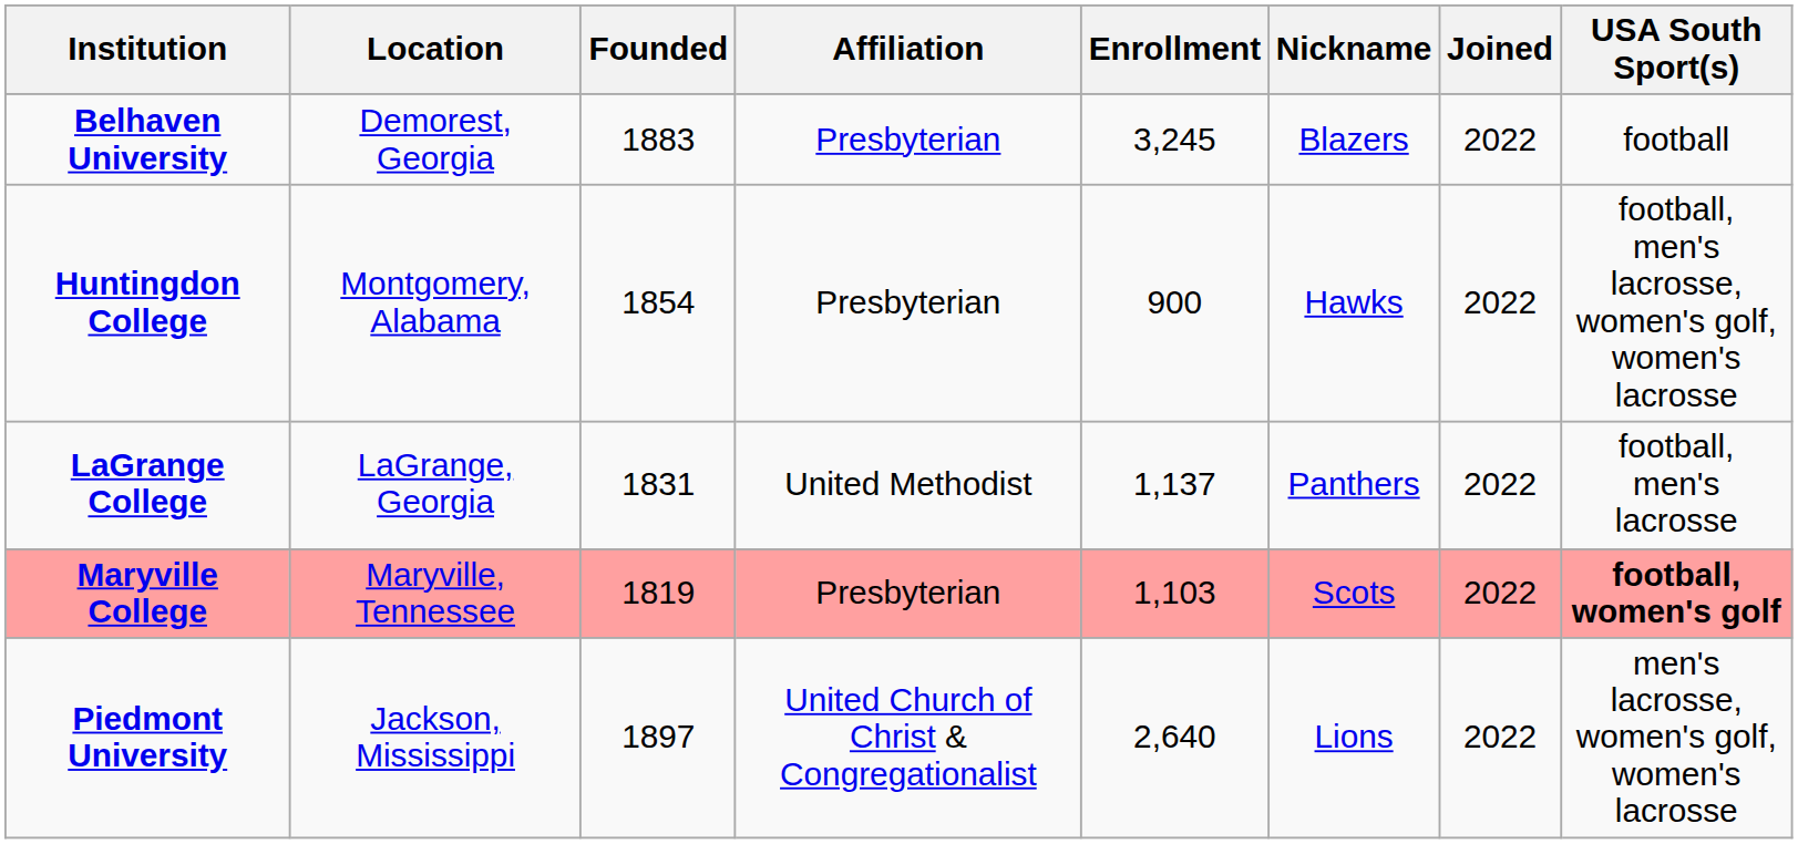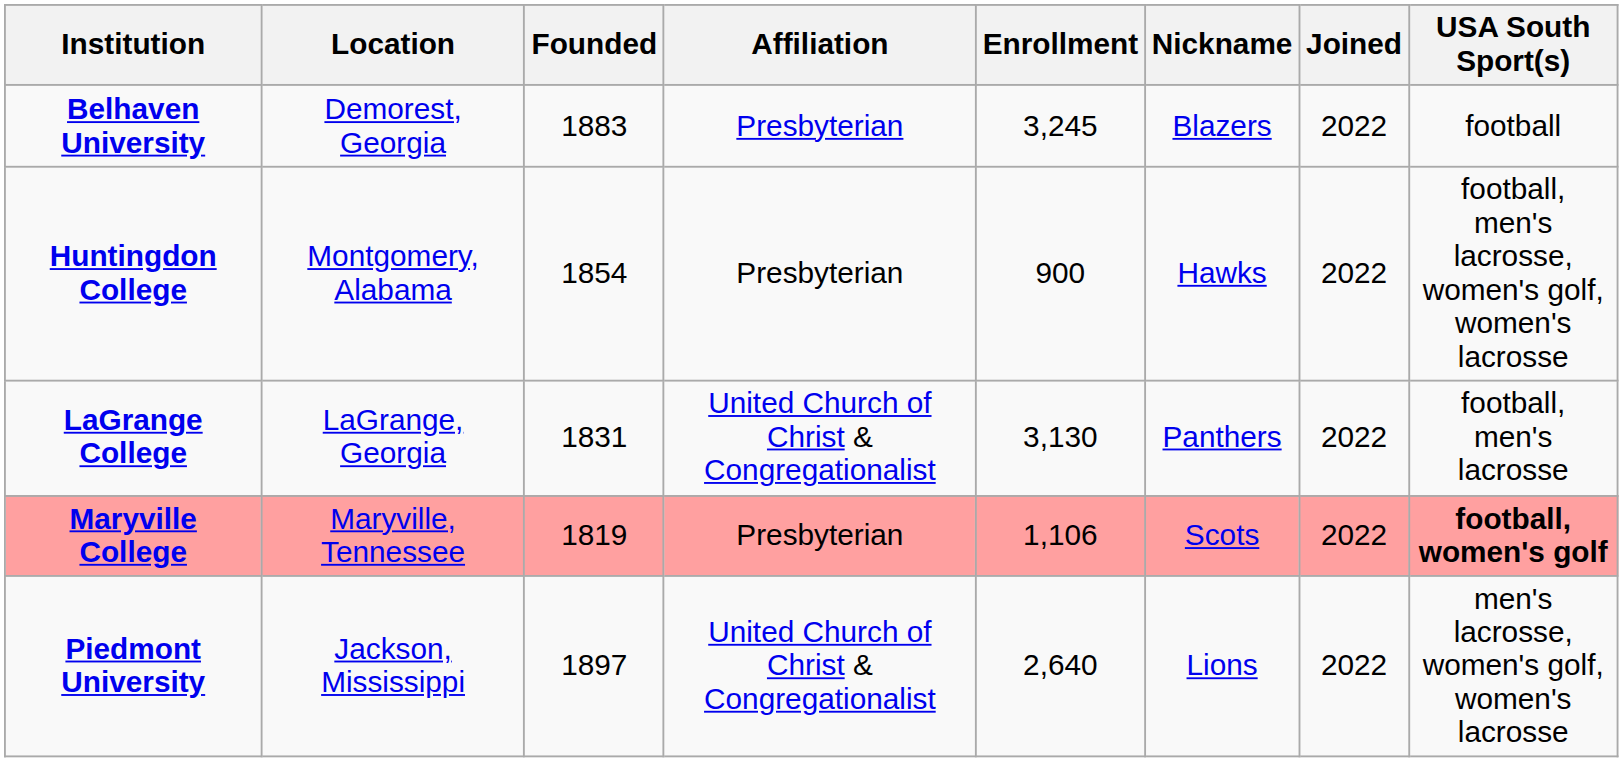 <table class="wikitable sortable" style="text-align:center">
 <tr>
 <th>Institution</th>
 <th>Location</th>
 <th>Founded</th>
 <th>Affiliation</th>
 <th>Enrollment</th>
 <th>Nickname</th>
 <th>Joined</th>
 <th>USA South<br>Sport(s)</th>
 </tr>
 <tr>
 <td><strong><a href='#'>Belhaven University</a></strong></td>
 <td><a href='#'>Demorest, Georgia</a></td>
 <td>1883</td>
 <td><a href='#'>Presbyterian</a><br></td>
 <td>3,245</td>
 <td><a href='#'>Blazers</a></td>
 <td>2022</td>
 <td>football</td>
 </tr>
 <tr>
 <td><strong><a href='#'>Huntingdon College</a></strong></td>
 <td><a href='#'>Montgomery, Alabama</a></td>
 <td>1854</td>
 <td>Presbyterian<br></td>
 <td>900</td>
 <td><a href='#'>Hawks</a></td>
 <td>2022</td>
 <td>football,<br>men's lacrosse,<br>women's golf,<br>women's lacrosse</td>
 </tr>
 <tr>
 <td><strong><a href='#'>LaGrange College</a></strong></td>
 <td><a href='#'>LaGrange, Georgia</a></td>
 <td>1831</td>
-<td>United Methodist</td>
-<td>1,137</td>
+<td><a href='#'>United Church of Christ</a> &<br><a href='#'>Congregationalist</a></td>
+<td>3,130</td>
 <td><a href='#'>Panthers</a></td>
 <td>2022</td>
 <td>football,<br>men's lacrosse</td>
 </tr>
 <tr bgcolor=#ffa0a0>
 <td><strong><a href='#'>Maryville College</a></strong></td>
 <td><a href='#'>Maryville, Tennessee</a></td>
 <td>1819</td>
 <td>Presbyterian<br></td>
-<td>1,103</td>
+<td>1,106</td>
 <td><a href='#'>Scots</a></td>
 <td>2022</td>
 <td><strong>football,<br>women's golf</strong></td>
 </tr>
 <tr>
 <td><strong><a href='#'>Piedmont University</a></strong></td>
 <td><a href='#'>Jackson, Mississippi</a></td>
 <td>1897</td>
 <td><a href='#'>United Church of Christ</a> &<br><a href='#'>Congregationalist</a></td>
 <td>2,640</td>
 <td><a href='#'>Lions</a></td>
 <td>2022</td>
 <td>men's lacrosse,<br>women's golf,<br>women's lacrosse</td>
 </tr>
 </table>
